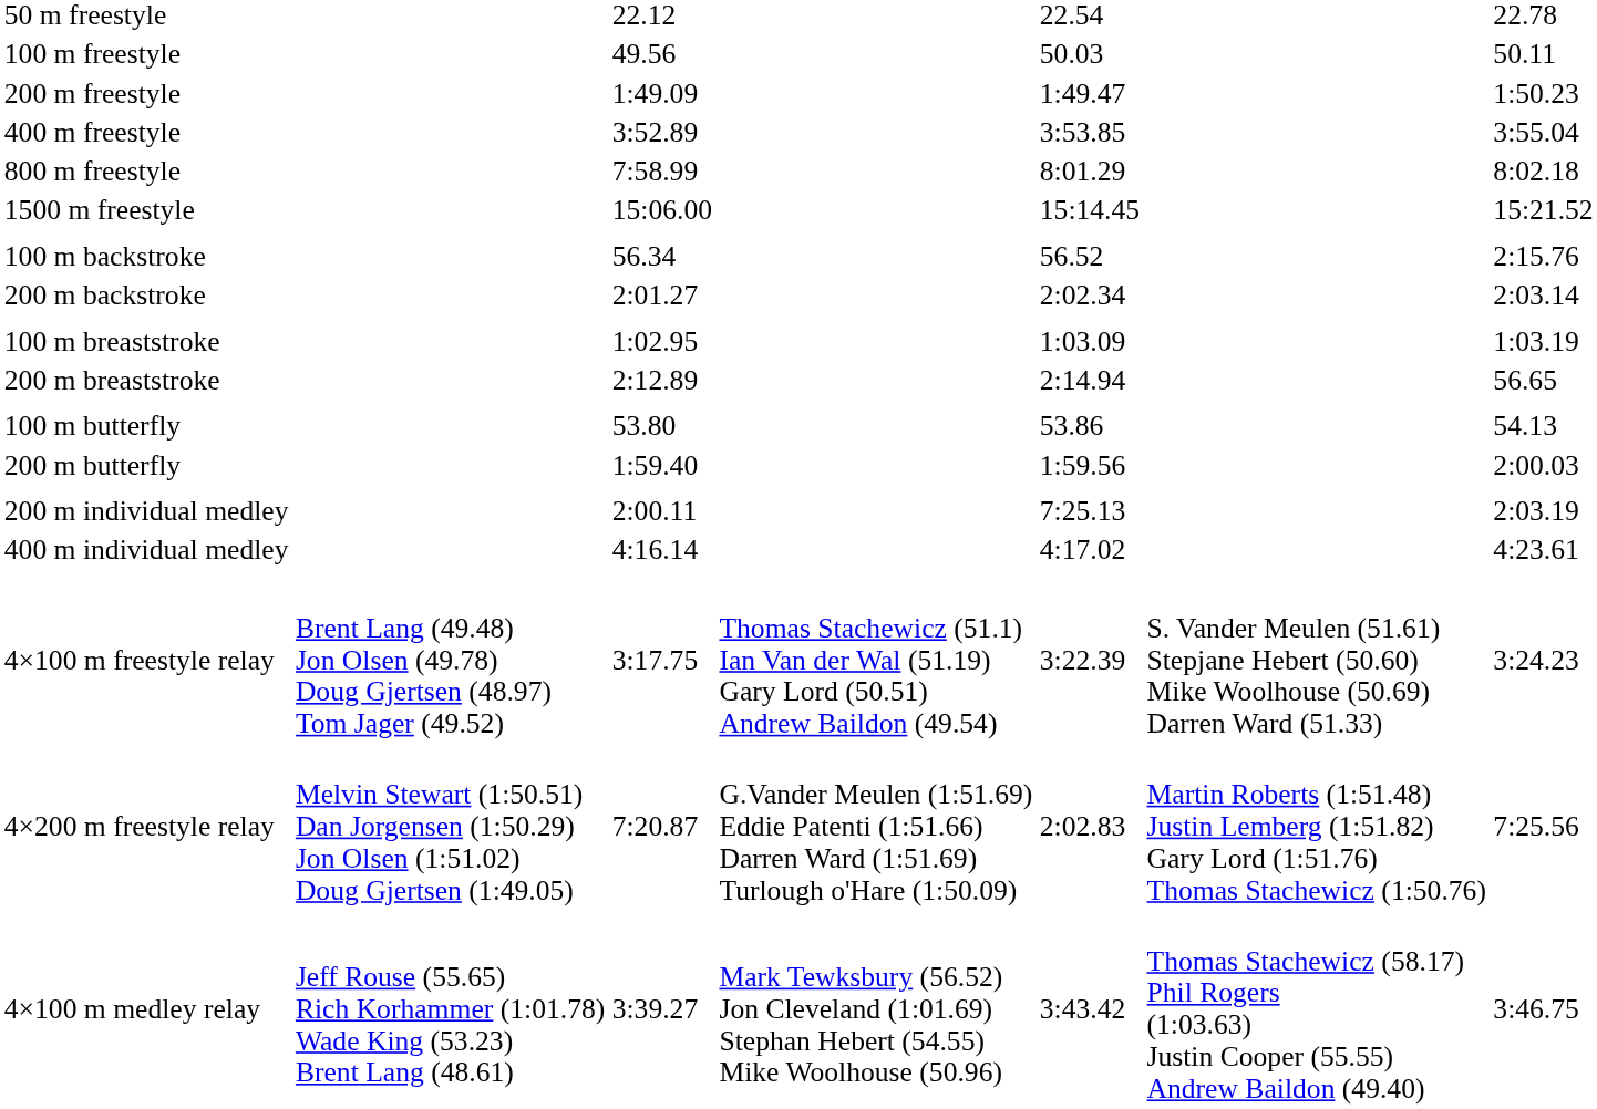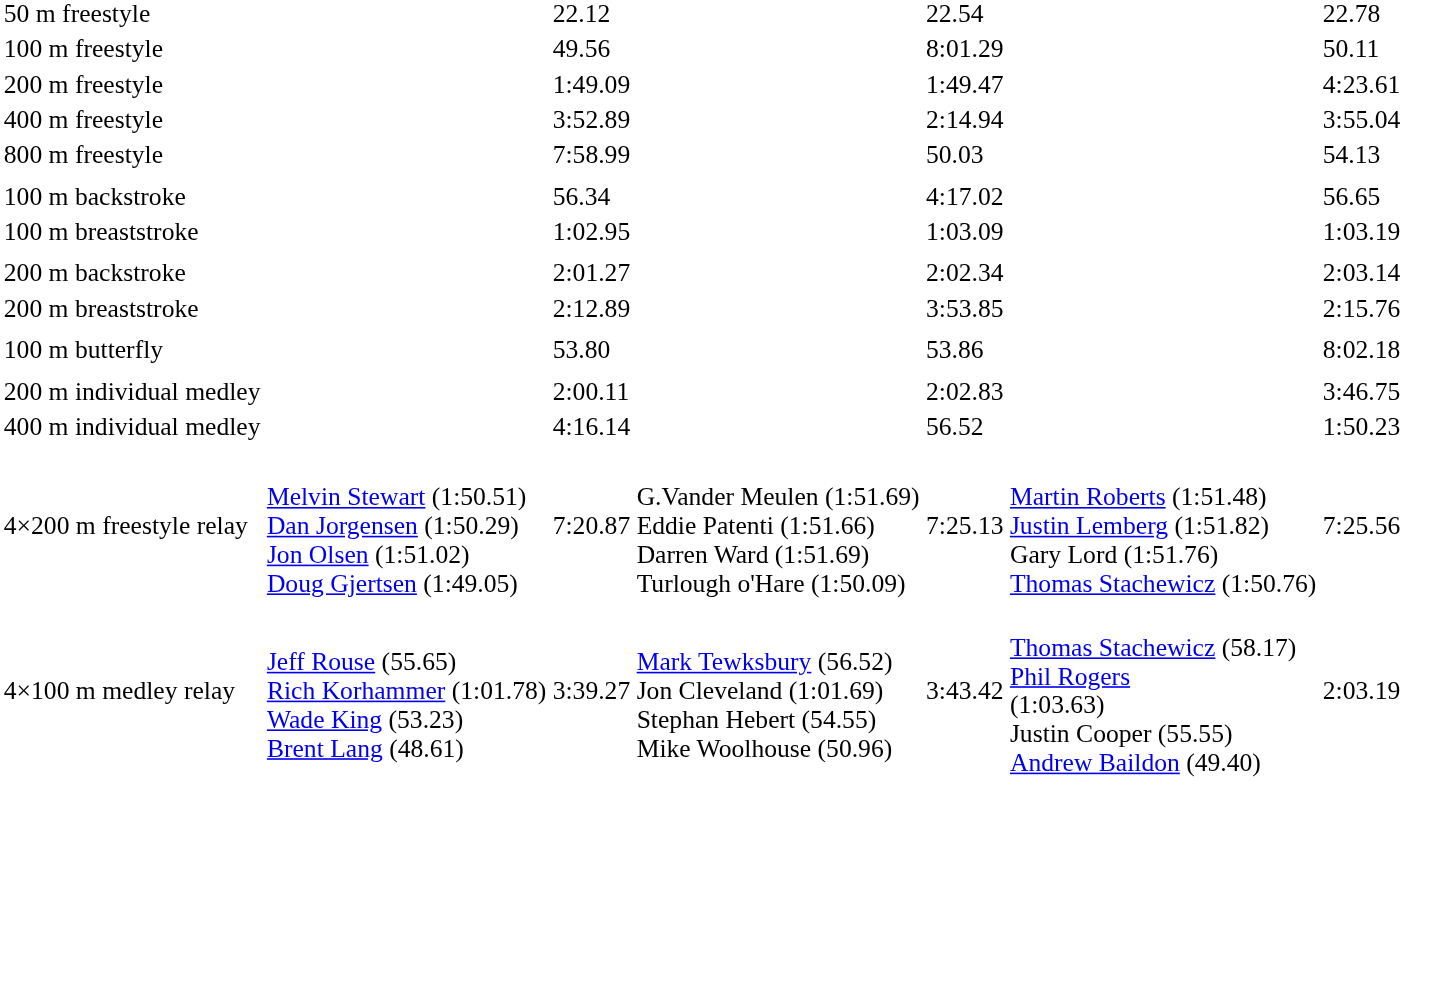 <table>
 <tr>
 <td>50 m freestyle</td>
 <td></td>
 <td>22.12 </td>
 <td></td>
 <td>22.54</td>
 <td></td>
 <td>22.78</td>
 </tr>
 <tr>
 <td>100 m freestyle</td>
 <td></td>
 <td>49.56</td>
 <td></td>
-<td>50.03</td>
+<td>8:01.29</td>
 <td></td>
 <td>50.11</td>
 </tr>
 <tr>
 <td>200 m freestyle</td>
 <td></td>
 <td>1:49.09</td>
 <td></td>
 <td>1:49.47</td>
 <td></td>
-<td>1:50.23</td>
+<td>4:23.61</td>
 </tr>
 <tr>
 <td>400 m freestyle</td>
 <td></td>
 <td>3:52.89</td>
 <td></td>
-<td>3:53.85</td>
+<td>2:14.94</td>
 <td></td>
 <td>3:55.04</td>
 </tr>
 <tr>
 <td>800 m freestyle</td>
 <td></td>
 <td>7:58.99</td>
 <td></td>
-<td>8:01.29</td>
+<td>50.03</td>
 <td></td>
-<td>8:02.18</td>
-</tr>
-<tr>
-<td>1500 m freestyle</td>
-<td></td>
-<td>15:06.00</td>
-<td></td>
-<td>15:14.45</td>
-<td></td>
-<td>15:21.52</td>
+<td>54.13</td>
 </tr>
 <tr>
 <td></td>
 <td></td>
 <td></td>
 <td></td>
 <td></td>
 <td></td>
 <td></td>
 </tr>
 <tr>
 <td>100 m backstroke</td>
 <td></td>
 <td>56.34</td>
 <td></td>
-<td>56.52</td>
+<td>4:17.02</td>
 <td></td>
-<td>2:15.76</td>
+<td>56.65</td>
+</tr>
+<tr>
+<td>100 m breaststroke</td>
+<td></td>
+<td>1:02.95</td>
+<td></td>
+<td>1:03.09</td>
+<td></td>
+<td>1:03.19</td>
+</tr>
+<tr>
+<td></td>
+<td></td>
+<td></td>
+<td></td>
+<td></td>
+<td></td>
+<td></td>
 </tr>
 <tr>
 <td>200 m backstroke</td>
 <td></td>
 <td>2:01.27</td>
 <td></td>
 <td>2:02.34</td>
 <td></td>
 <td>2:03.14</td>
 </tr>
 <tr>
-<td></td>
-<td></td>
-<td></td>
-<td></td>
-<td></td>
-<td></td>
-<td></td>
-</tr>
-<tr>
-<td>100 m breaststroke</td>
-<td></td>
-<td>1:02.95</td>
-<td></td>
-<td>1:03.09</td>
-<td></td>
-<td>1:03.19</td>
-</tr>
-<tr>
 <td>200 m breaststroke</td>
 <td></td>
 <td>2:12.89 </td>
 <td></td>
-<td>2:14.94</td>
+<td>3:53.85</td>
 <td></td>
-<td>56.65</td>
+<td>2:15.76</td>
 </tr>
 <tr>
 <td></td>
 <td></td>
 <td></td>
 <td></td>
 <td></td>
 <td></td>
 <td></td>
 </tr>
 <tr>
 <td>100 m butterfly</td>
 <td></td>
 <td>53.80</td>
 <td></td>
 <td>53.86</td>
 <td></td>
-<td>54.13</td>
-</tr>
-<tr>
-<td>200 m butterfly</td>
-<td></td>
-<td>1:59.40</td>
-<td></td>
-<td>1:59.56</td>
-<td></td>
-<td>2:00.03</td>
+<td>8:02.18</td>
 </tr>
 <tr>
 <td></td>
 <td></td>
 <td></td>
 <td></td>
 <td></td>
 <td></td>
 <td></td>
 </tr>
 <tr>
 <td>200 m individual medley</td>
 <td></td>
 <td>2:00.11 </td>
 <td></td>
-<td>7:25.13</td>
+<td>2:02.83</td>
 <td></td>
-<td>2:03.19</td>
+<td>3:46.75</td>
 </tr>
 <tr>
 <td>400 m individual medley</td>
 <td></td>
 <td>4:16.14</td>
 <td></td>
-<td>4:17.02</td>
+<td>56.52</td>
 <td></td>
-<td>4:23.61</td>
+<td>1:50.23</td>
 </tr>
 <tr>
 <td></td>
 <td></td>
 <td></td>
 <td></td>
 <td></td>
 <td></td>
 <td></td>
 </tr>
 <tr>
-<td>4×100 m freestyle relay</td>
-<td><br><a href='#'>Brent Lang</a> (49.48) <br><a href='#'>Jon Olsen</a> (49.78)<br><a href='#'>Doug Gjertsen</a> (48.97) <br><a href='#'>Tom Jager</a> (49.52)</td>
-<td>3:17.75</td>
-<td> <br> <a href='#'>Thomas Stachewicz</a> (51.1) <br> <a href='#'>Ian Van der Wal</a> (51.19) <br> Gary Lord (50.51) <br> <a href='#'>Andrew Baildon</a> (49.54)</td>
-<td>3:22.39</td>
-<td>  <br> S. Vander Meulen (51.61) <br> Stepjane Hebert (50.60) <br> Mike Woolhouse (50.69) <br> Darren Ward (51.33)</td>
-<td>3:24.23</td>
-</tr>
-<tr>
 <td>4×200 m freestyle relay</td>
 <td><br><a href='#'>Melvin Stewart</a> (1:50.51) <br><a href='#'>Dan Jorgensen</a> (1:50.29) <br><a href='#'>Jon Olsen</a> (1:51.02) <br><a href='#'>Doug Gjertsen</a> (1:49.05)</td>
 <td>7:20.87</td>
 <td> <br> G.Vander Meulen (1:51.69) <br> Eddie Patenti (1:51.66) <br> Darren Ward (1:51.69) <br> Turlough o'Hare (1:50.09)</td>
-<td>2:02.83</td>
+<td>7:25.13</td>
 <td> <br> <a href='#'>Martin Roberts</a> (1:51.48) <br> <a href='#'>Justin Lemberg</a> (1:51.82) <br> Gary Lord (1:51.76) <br> <a href='#'>Thomas Stachewicz</a> (1:50.76)</td>
 <td>7:25.56</td>
 </tr>
 <tr>
 <td>4×100 m medley relay</td>
 <td><br><a href='#'>Jeff Rouse</a> (55.65) <br><a href='#'>Rich Korhammer</a> (1:01.78)<br><a href='#'>Wade King</a> (53.23)<br><a href='#'>Brent Lang</a> (48.61)</td>
 <td>3:39.27</td>
 <td><br> <a href='#'>Mark Tewksbury</a> (56.52) <br> Jon Cleveland (1:01.69) <br> Stephan Hebert (54.55) <br> Mike Woolhouse (50.96)</td>
 <td>3:43.42</td>
 <td> <br>  <a href='#'>Thomas Stachewicz</a>  (58.17) <br> <a href='#'>Phil Rogers</a> <br> (1:03.63) <br> Justin Cooper (55.55) <br> <a href='#'>Andrew Baildon</a> (49.40)</td>
-<td>3:46.75</td>
+<td>2:03.19</td>
 </tr>
 </table>
